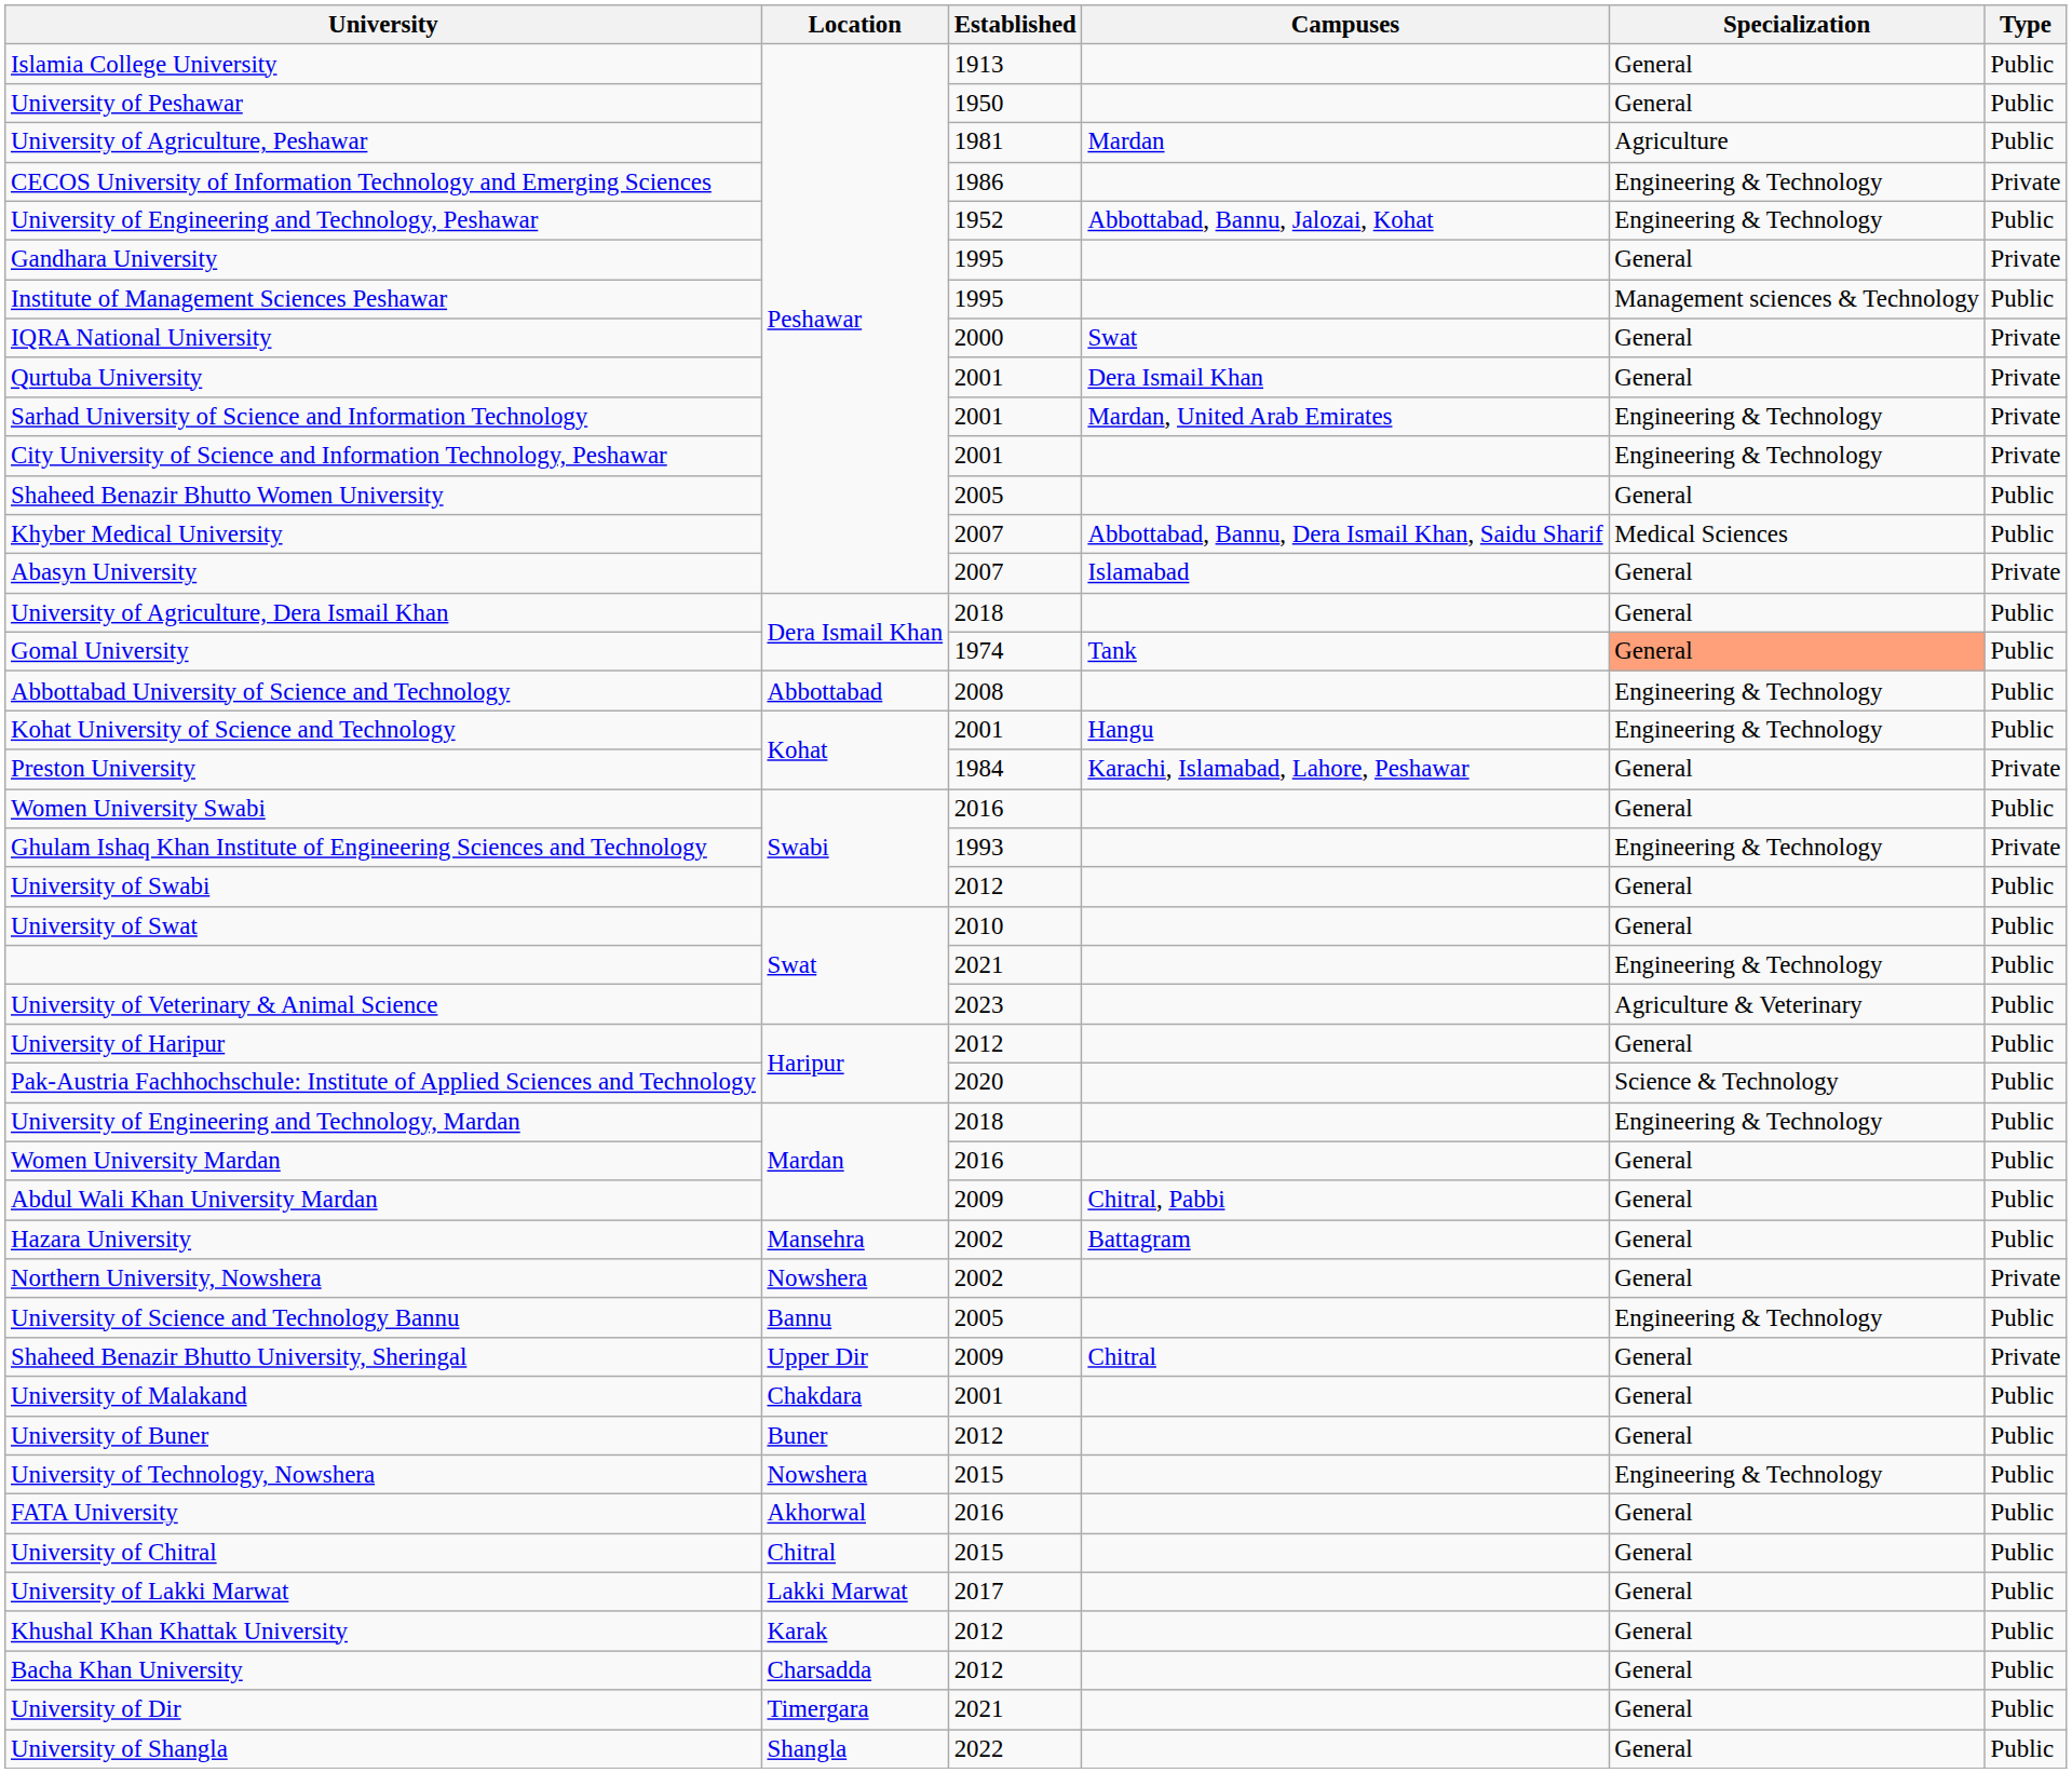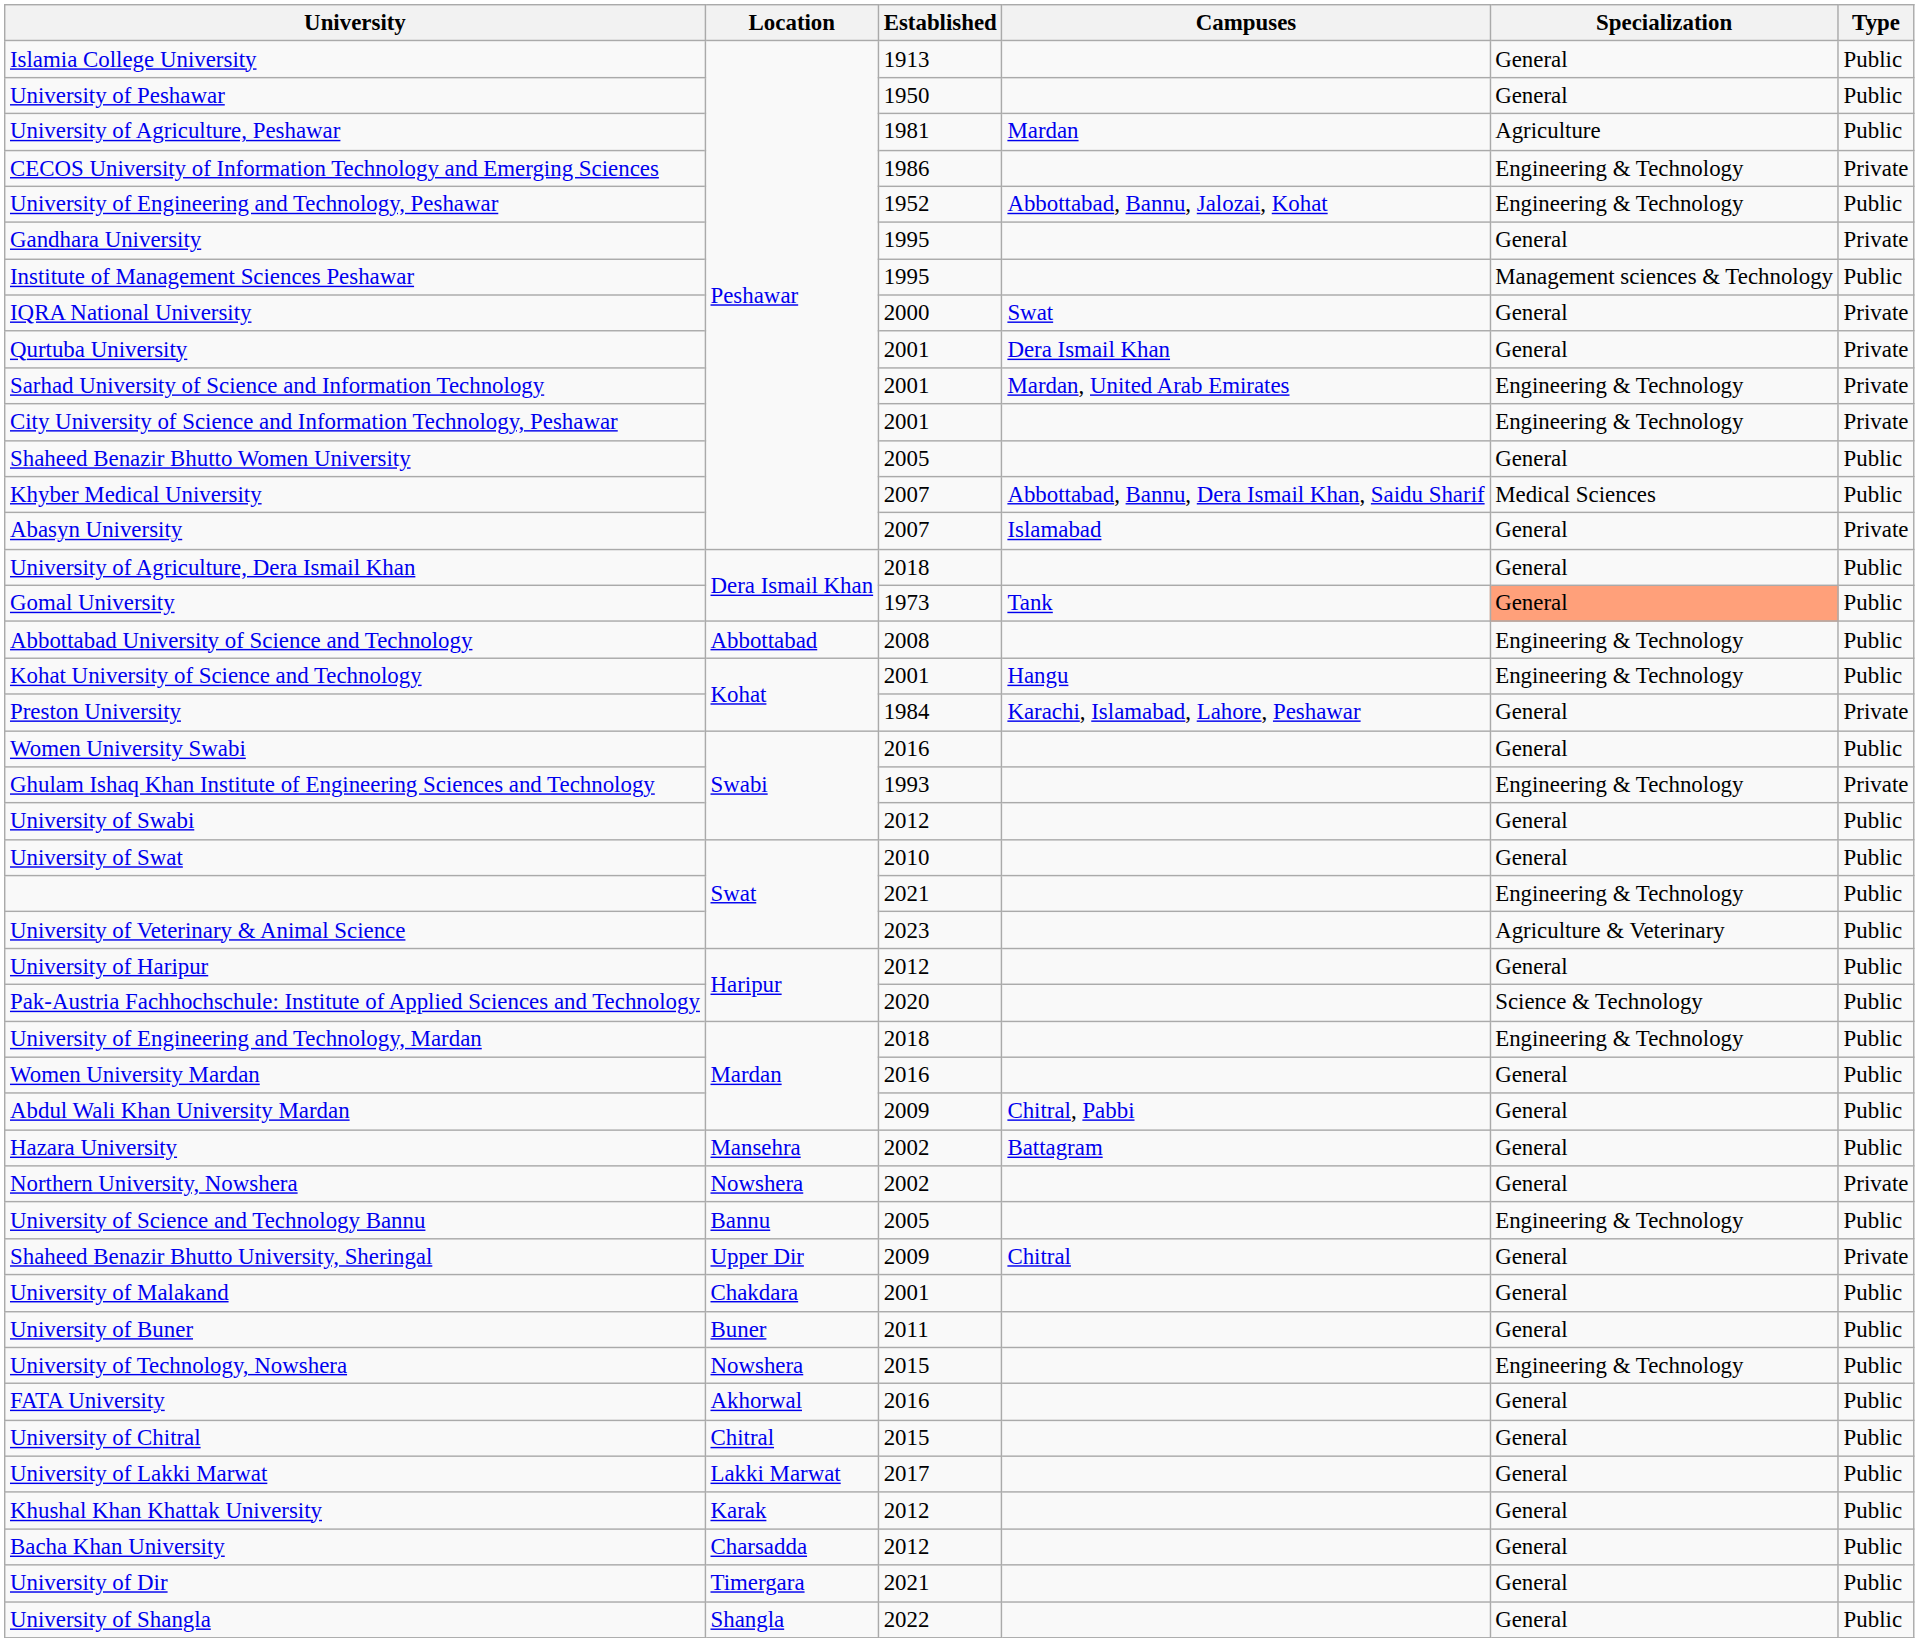 <table class="wikitable sortable static-row-numbers static-row-header-hash">
 <tr>
 <th>University</th>
 <th>Location</th>
 <th>Established</th>
 <th>Campuses</th>
 <th>Specialization</th>
 <th>Type</th>
 </tr>
 <tr>
 <td><a href='#'>Islamia College University</a></td>
 <td rowspan="14"><a href='#'>Peshawar</a></td>
 <td>1913</td>
 <td></td>
 <td>General</td>
 <td>Public</td>
 </tr>
 <tr>
 <td><a href='#'>University of Peshawar</a></td>
 <td>1950</td>
 <td></td>
 <td>General</td>
 <td>Public</td>
 </tr>
 <tr>
 <td><a href='#'>University of Agriculture, Peshawar</a></td>
 <td>1981</td>
 <td><a href='#'>Mardan</a></td>
 <td>Agriculture</td>
 <td>Public</td>
 </tr>
 <tr>
 <td><a href='#'>CECOS University of Information Technology and Emerging Sciences</a></td>
 <td>1986</td>
 <td></td>
 <td>Engineering & Technology</td>
 <td>Private</td>
 </tr>
 <tr>
 <td><a href='#'>University of Engineering and Technology, Peshawar</a></td>
 <td>1952</td>
 <td><a href='#'>Abbottabad</a>, <a href='#'>Bannu</a>, <a href='#'>Jalozai</a>, <a href='#'>Kohat</a></td>
 <td>Engineering & Technology</td>
 <td>Public</td>
 </tr>
 <tr>
 <td><a href='#'>Gandhara University</a></td>
 <td>1995</td>
 <td></td>
 <td>General</td>
 <td>Private</td>
 </tr>
 <tr>
 <td><a href='#'>Institute of Management Sciences Peshawar</a></td>
 <td>1995</td>
 <td></td>
 <td>Management sciences & Technology</td>
 <td>Public</td>
 </tr>
 <tr>
 <td><a href='#'>IQRA National University</a></td>
 <td>2000</td>
 <td><a href='#'>Swat</a></td>
 <td>General</td>
 <td>Private</td>
 </tr>
 <tr>
 <td><a href='#'>Qurtuba University</a></td>
 <td>2001</td>
 <td><a href='#'>Dera Ismail Khan</a></td>
 <td>General</td>
 <td>Private</td>
 </tr>
 <tr>
 <td><a href='#'>Sarhad University of Science and Information Technology</a></td>
 <td>2001</td>
 <td><a href='#'>Mardan</a>, <a href='#'>United Arab Emirates</a></td>
 <td>Engineering & Technology</td>
 <td>Private</td>
 </tr>
 <tr>
 <td><a href='#'>City University of Science and Information Technology, Peshawar</a></td>
 <td>2001</td>
 <td></td>
 <td>Engineering & Technology</td>
 <td>Private</td>
 </tr>
 <tr>
 <td><a href='#'>Shaheed Benazir Bhutto Women University</a></td>
 <td>2005</td>
 <td></td>
 <td>General</td>
 <td>Public</td>
 </tr>
 <tr>
 <td><a href='#'>Khyber Medical University</a></td>
 <td>2007</td>
 <td><a href='#'>Abbottabad</a>, <a href='#'>Bannu</a>, <a href='#'>Dera Ismail Khan</a>, <a href='#'>Saidu Sharif</a></td>
 <td>Medical Sciences</td>
 <td>Public</td>
 </tr>
 <tr>
 <td><a href='#'>Abasyn University</a></td>
 <td>2007</td>
 <td><a href='#'>Islamabad</a></td>
 <td>General</td>
 <td>Private</td>
 </tr>
 <tr>
 <td><a href='#'>University of Agriculture, Dera Ismail Khan</a></td>
 <td rowspan="2"><a href='#'>Dera Ismail Khan</a></td>
 <td>2018</td>
 <td></td>
 <td>General</td>
 <td>Public</td>
 </tr>
 <tr>
 <td><a href='#'>Gomal University</a></td>
-<td>1974</td>
+<td>1973</td>
 <td><a href='#'>Tank</a></td>
 <td style="background: lightsalmon;">General</td>
 <td>Public</td>
 </tr>
 <tr>
 <td><a href='#'>Abbottabad University of Science and Technology</a></td>
 <td><a href='#'>Abbottabad</a></td>
 <td>2008</td>
 <td></td>
 <td>Engineering & Technology</td>
 <td>Public</td>
 </tr>
 <tr>
 <td><a href='#'>Kohat University of Science and Technology</a></td>
 <td rowspan="2"><a href='#'>Kohat</a></td>
 <td>2001</td>
 <td><a href='#'>Hangu</a></td>
 <td>Engineering & Technology</td>
 <td>Public</td>
 </tr>
 <tr>
 <td><a href='#'>Preston University</a></td>
 <td>1984</td>
 <td><a href='#'>Karachi</a>, <a href='#'>Islamabad</a>, <a href='#'>Lahore</a>, <a href='#'>Peshawar</a></td>
 <td>General</td>
 <td>Private</td>
 </tr>
 <tr>
 <td><a href='#'>Women University Swabi</a></td>
 <td rowspan="3"><a href='#'>Swabi</a></td>
 <td>2016</td>
 <td></td>
 <td>General</td>
 <td>Public</td>
 </tr>
 <tr>
 <td><a href='#'>Ghulam Ishaq Khan Institute of Engineering Sciences and Technology</a></td>
 <td>1993</td>
 <td></td>
 <td>Engineering & Technology</td>
 <td>Private</td>
 </tr>
 <tr>
 <td><a href='#'>University of Swabi</a></td>
 <td>2012</td>
 <td></td>
 <td>General</td>
 <td>Public</td>
 </tr>
 <tr>
 <td><a href='#'>University of Swat</a></td>
 <td rowspan="3"><a href='#'>Swat</a></td>
 <td>2010</td>
 <td></td>
 <td>General</td>
 <td>Public</td>
 </tr>
 <tr>
 <td></td>
 <td>2021</td>
 <td></td>
 <td>Engineering & Technology</td>
 <td>Public</td>
 </tr>
 <tr>
 <td><a href='#'>University of Veterinary & Animal Science</a></td>
 <td>2023</td>
 <td></td>
 <td>Agriculture & Veterinary</td>
 <td>Public</td>
 </tr>
 <tr>
 <td><a href='#'>University of Haripur</a></td>
 <td rowspan="2"><a href='#'>Haripur</a></td>
 <td>2012</td>
 <td></td>
 <td>General</td>
 <td>Public</td>
 </tr>
 <tr>
 <td><a href='#'>Pak-Austria Fachhochschule: Institute of Applied Sciences and Technology</a></td>
 <td>2020</td>
 <td></td>
 <td>Science & Technology</td>
 <td>Public</td>
 </tr>
 <tr>
 <td><a href='#'>University of Engineering and Technology, Mardan</a></td>
 <td rowspan="3"><a href='#'>Mardan</a></td>
 <td>2018</td>
 <td></td>
 <td>Engineering & Technology</td>
 <td>Public</td>
 </tr>
 <tr>
 <td><a href='#'>Women University Mardan</a></td>
 <td>2016</td>
 <td></td>
 <td>General</td>
 <td>Public</td>
 </tr>
 <tr>
 <td><a href='#'>Abdul Wali Khan University Mardan</a></td>
 <td>2009</td>
 <td><a href='#'>Chitral</a>, <a href='#'>Pabbi</a></td>
 <td>General</td>
 <td>Public</td>
 </tr>
 <tr>
 <td><a href='#'>Hazara University</a></td>
 <td><a href='#'>Mansehra</a></td>
 <td>2002</td>
 <td><a href='#'>Battagram</a></td>
 <td>General</td>
 <td>Public</td>
 </tr>
 <tr>
 <td><a href='#'>Northern University, Nowshera</a></td>
 <td><a href='#'>Nowshera</a></td>
 <td>2002</td>
 <td></td>
 <td>General</td>
 <td>Private</td>
 </tr>
 <tr>
 <td><a href='#'>University of Science and Technology Bannu</a></td>
 <td><a href='#'>Bannu</a></td>
 <td>2005</td>
 <td></td>
 <td>Engineering & Technology</td>
 <td>Public</td>
 </tr>
 <tr>
 <td><a href='#'>Shaheed Benazir Bhutto University, Sheringal</a></td>
 <td><a href='#'>Upper Dir</a></td>
 <td>2009</td>
 <td><a href='#'>Chitral</a></td>
 <td>General</td>
 <td>Private</td>
 </tr>
 <tr>
 <td><a href='#'>University of Malakand</a></td>
 <td><a href='#'>Chakdara</a></td>
 <td>2001</td>
 <td></td>
 <td>General</td>
 <td>Public</td>
 </tr>
 <tr>
 <td><a href='#'>University of Buner</a></td>
 <td><a href='#'>Buner</a></td>
-<td>2012</td>
+<td>2011</td>
 <td></td>
 <td>General</td>
 <td>Public</td>
 </tr>
 <tr>
 <td><a href='#'>University of Technology, Nowshera</a></td>
 <td><a href='#'>Nowshera</a></td>
 <td>2015</td>
 <td></td>
 <td>Engineering & Technology</td>
 <td>Public</td>
 </tr>
 <tr>
 <td><a href='#'>FATA University</a></td>
 <td><a href='#'>Akhorwal</a></td>
 <td>2016</td>
 <td></td>
 <td>General</td>
 <td>Public</td>
 </tr>
 <tr>
 <td><a href='#'>University of Chitral</a></td>
 <td><a href='#'>Chitral</a></td>
 <td>2015</td>
 <td></td>
 <td>General</td>
 <td>Public</td>
 </tr>
 <tr>
 <td><a href='#'>University of Lakki Marwat</a></td>
 <td><a href='#'>Lakki Marwat</a></td>
 <td>2017</td>
 <td></td>
 <td>General</td>
 <td>Public</td>
 </tr>
 <tr>
 <td><a href='#'>Khushal Khan Khattak University</a></td>
 <td><a href='#'>Karak</a></td>
 <td>2012</td>
 <td></td>
 <td>General</td>
 <td>Public</td>
 </tr>
 <tr>
 <td><a href='#'>Bacha Khan University</a></td>
 <td><a href='#'>Charsadda</a></td>
 <td>2012</td>
 <td></td>
 <td>General</td>
 <td>Public</td>
 </tr>
 <tr>
 <td><a href='#'>University of Dir</a></td>
 <td><a href='#'>Timergara</a></td>
 <td>2021</td>
 <td></td>
 <td>General</td>
 <td>Public</td>
 </tr>
 <tr>
 <td><a href='#'>University of Shangla</a></td>
 <td><a href='#'>Shangla</a></td>
 <td>2022</td>
 <td></td>
 <td>General</td>
 <td>Public</td>
 </tr>
 </table>
